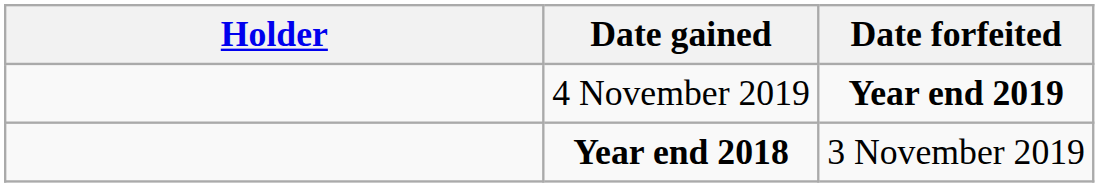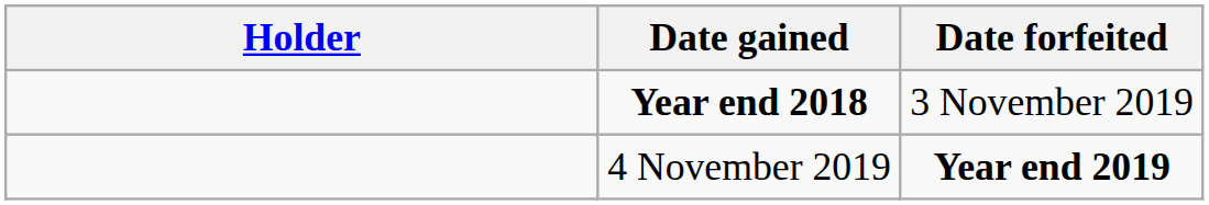 <table class="wikitable" style="font-size:95%">
 <tr>
 <th style="width:222px;"><a href='#'>Holder</a></th>
 <th style="width:110px;">Date gained</th>
 <th style="width:110px;">Date forfeited</th>
 </tr>
 <tr>
+<td></td>
+<td style="text-align:center;"><strong>Year end 2018</strong></td>
+<td style="text-align:center;">3 November 2019</td>
+</tr>
+<tr>
 <td><strong></strong></td>
 <td style="text-align:center;">4 November 2019</td>
 <td style="text-align:center;"><strong>Year end 2019</strong></td>
 </tr>
-<tr>
-<td></td>
-<td style="text-align:center;"><strong>Year end 2018</strong></td>
-<td style="text-align:center;">3 November 2019</td>
-</tr>
 </table>
